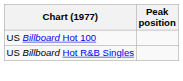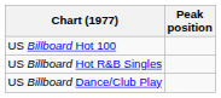 <table class="wikitable sortable">
 <tr>
 <th>Chart (1977)</th>
 <th>Peak <br>position</th>
 </tr>
 <tr>
 <td>US <a href='#'><em>Billboard</em> Hot 100</a></td>
 <td></td>
 </tr>
 <tr>
 <td>US <em>Billboard</em> <a href='#'>Hot R&B Singles</a></td>
 <td></td>
 </tr>
+<tr>
+<td>US <em>Billboard</em> <a href='#'>Dance/Club Play</a></td>
+<td></td>
+</tr>
 </table>
